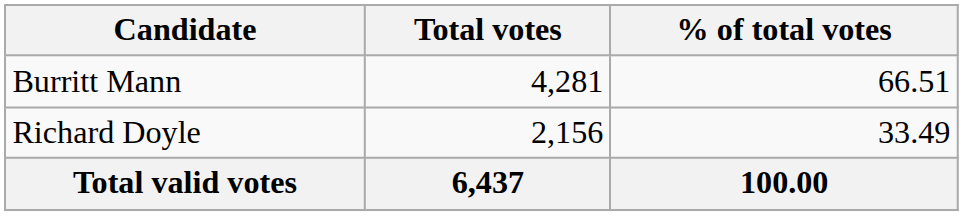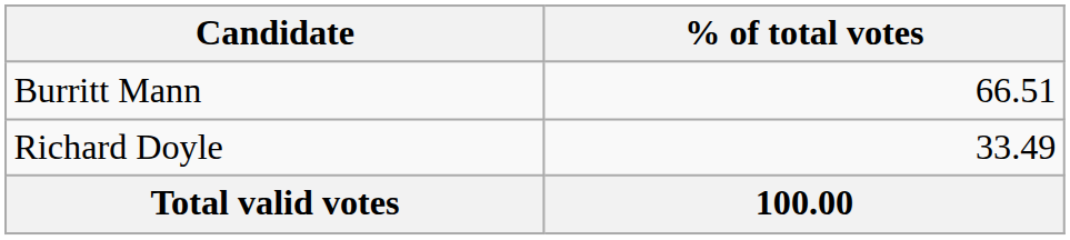 <table style="width:475px;" class="wikitable">
 <tr bgcolor="#EEEEEE">
 <th align="left">Candidate</th>
-<th align="right">Total votes</th>
 <th align="right">% of total votes</th>
 </tr>
 <tr>
 <td align="left">Burritt Mann</td>
-<td align="right">4,281</td>
 <td align="right">66.51</td>
 </tr>
 <tr>
 <td align="left">Richard Doyle</td>
-<td align="right">2,156</td>
 <td align="right">33.49</td>
 </tr>
 <tr bgcolor="#EEEEEE">
 <th align="left">Total valid votes</th>
-<th align="right">6,437</th>
 <th align="right">100.00</th>
 </tr>
 </table>
